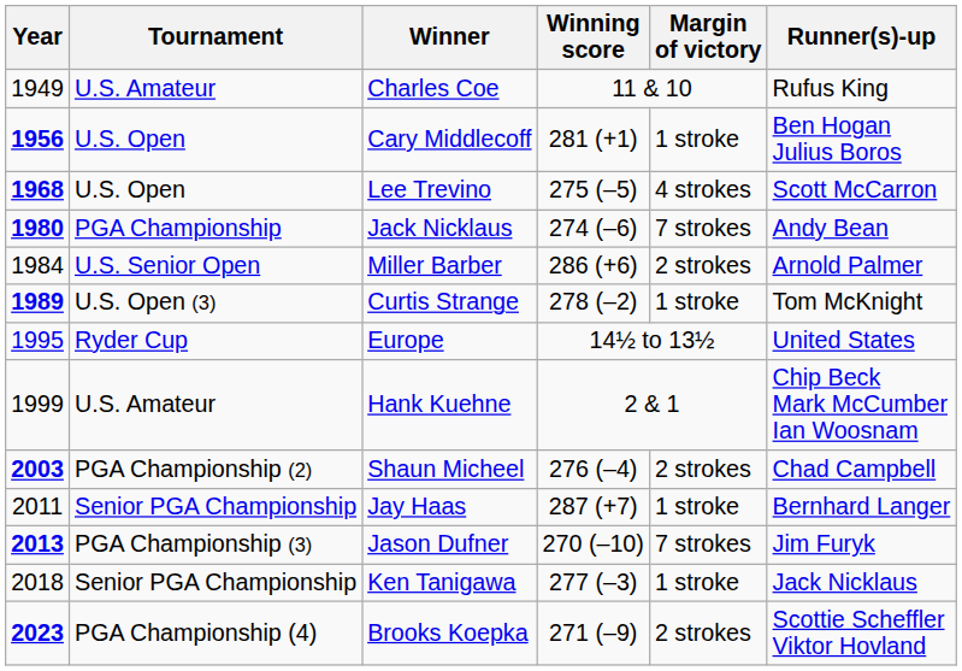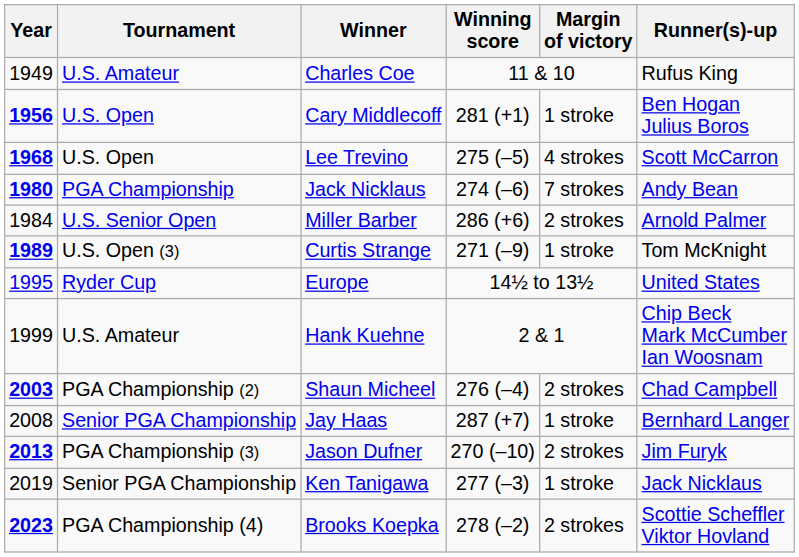 <table class="wikitable">
 <tr>
 <th>Year</th>
 <th>Tournament</th>
 <th>Winner</th>
 <th>Winning<br>score</th>
 <th>Margin<br>of victory</th>
 <th>Runner(s)-up</th>
 </tr>
 <tr>
 <td align=center>1949</td>
 <td><a href='#'>U.S. Amateur</a></td>
 <td> <a href='#'>Charles Coe</a></td>
 <td colspan="2" align="center">11 & 10</td>
 <td> Rufus King</td>
 </tr>
 <tr>
 <td align=center><strong><a href='#'>1956</a></strong></td>
 <td><a href='#'>U.S. Open</a></td>
 <td> <a href='#'>Cary Middlecoff</a></td>
 <td align=center>281 (+1)</td>
 <td>1 stroke</td>
 <td> <a href='#'>Ben Hogan</a><br> <a href='#'>Julius Boros</a></td>
 </tr>
 <tr>
 <td align=center><strong><a href='#'>1968</a></strong></td>
 <td>U.S. Open </td>
 <td> <a href='#'>Lee Trevino</a></td>
 <td align=center>275 (–5)</td>
 <td>4 strokes</td>
 <td> <a href='#'>Scott McCarron</a></td>
 </tr>
 <tr>
 <td align=center><strong><a href='#'>1980</a></strong></td>
 <td><a href='#'>PGA Championship</a></td>
 <td> <a href='#'>Jack Nicklaus</a></td>
 <td align=center>274 (–6)</td>
 <td>7 strokes</td>
 <td> <a href='#'>Andy Bean</a></td>
 </tr>
 <tr>
 <td align=center>1984</td>
 <td><a href='#'>U.S. Senior Open</a></td>
 <td> <a href='#'>Miller Barber</a></td>
 <td align=center>286 (+6)</td>
 <td>2 strokes</td>
 <td> <a href='#'>Arnold Palmer</a></td>
 </tr>
 <tr>
 <td align=center><strong><a href='#'>1989</a></strong></td>
 <td>U.S. Open <small>(3)</small></td>
 <td> <a href='#'>Curtis Strange</a></td>
-<td align=center>278 (–2)</td>
+<td align=center>271 (–9)</td>
 <td>1 stroke</td>
 <td> Tom McKnight</td>
 </tr>
 <tr>
 <td align=center><a href='#'>1995</a></td>
 <td><a href='#'>Ryder Cup</a></td>
 <td> <a href='#'>Europe</a></td>
 <td colspan="2" align="center">14½ to 13½</td>
 <td> <a href='#'>United States</a></td>
 </tr>
 <tr>
 <td align=center>1999</td>
 <td>U.S. Amateur </td>
 <td> <a href='#'>Hank Kuehne</a></td>
 <td colspan="2" align="center">2 & 1</td>
 <td> <a href='#'>Chip Beck</a><br> <a href='#'>Mark McCumber</a><br> <a href='#'>Ian Woosnam</a></td>
 </tr>
 <tr>
 <td align=center><strong><a href='#'>2003</a></strong></td>
 <td>PGA Championship <small>(2)</small></td>
 <td> <a href='#'>Shaun Micheel</a></td>
 <td align=center>276 (–4)</td>
 <td>2 strokes</td>
 <td> <a href='#'>Chad Campbell</a></td>
 </tr>
 <tr>
-<td align=center>2011</td>
+<td align=center>2008</td>
 <td><a href='#'>Senior PGA Championship</a></td>
 <td> <a href='#'>Jay Haas</a></td>
 <td align=center>287 (+7)</td>
 <td>1 stroke</td>
 <td> <a href='#'>Bernhard Langer</a></td>
 </tr>
 <tr>
 <td align=center><strong><a href='#'>2013</a></strong></td>
 <td>PGA Championship <small>(3)</small></td>
 <td> <a href='#'>Jason Dufner</a></td>
 <td align=center>270 (–10)</td>
-<td>7 strokes</td>
+<td>2 strokes</td>
 <td> <a href='#'>Jim Furyk</a></td>
 </tr>
 <tr>
-<td>2018</td>
+<td>2019</td>
 <td>Senior PGA Championship </td>
 <td> <a href='#'>Ken Tanigawa</a></td>
 <td align=center>277 (–3)</td>
 <td>1 stroke</td>
 <td> <a href='#'>Jack Nicklaus</a></td>
 </tr>
 <tr>
 <td><a href='#'><strong>2023</strong></a></td>
 <td>PGA Championship (4)</td>
 <td> <a href='#'>Brooks Koepka</a></td>
-<td align=center>271 (–9)</td>
+<td align=center>278 (–2)</td>
 <td>2 strokes</td>
 <td> <a href='#'>Scottie Scheffler</a><br> <a href='#'>Viktor Hovland</a></td>
 </tr>
 </table>
